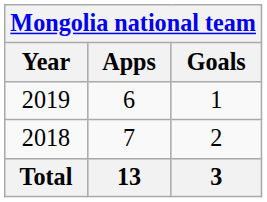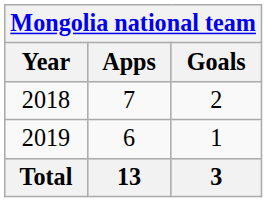 <table class="wikitable" style="text-align:center">
 <tr>
 <th colspan=3><a href='#'>Mongolia national team</a></th>
 </tr>
 <tr>
 <th>Year</th>
 <th>Apps</th>
 <th>Goals</th>
 </tr>
 <tr>
+<td>2018</td>
+<td>7</td>
+<td>2</td>
+</tr>
+<tr>
 <td>2019</td>
 <td>6</td>
 <td>1</td>
-</tr>
-<tr>
-<td>2018</td>
-<td>7</td>
-<td>2</td>
 </tr>
 <tr>
 <th>Total</th>
 <th>13</th>
 <th>3</th>
 </tr>
 </table>
